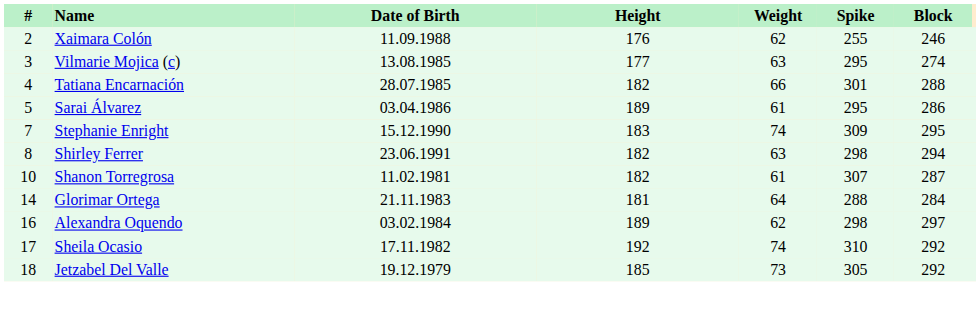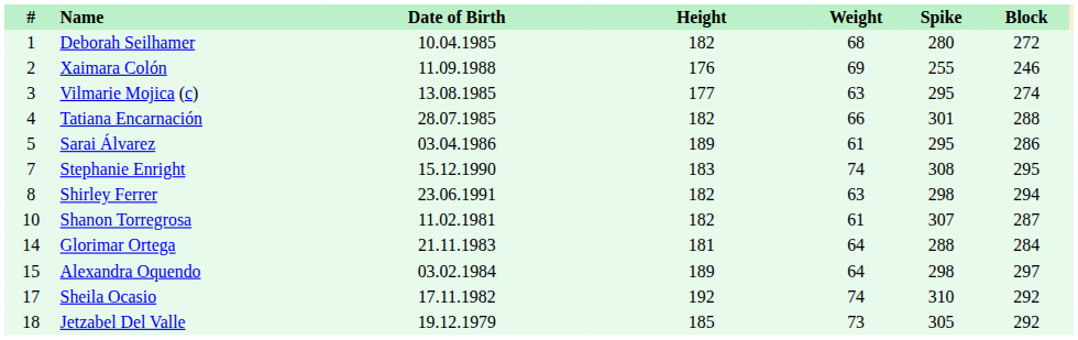 <table border=0 cellpadding=2 cellspacing=0  |- bgcolor=#FFECCE style="text-align:center; font-size:90%;" width=100%>
 <tr bgcolor=#BBF0C9>
 <th width=5%>#</th>
 <th width=25% align=left>Name</th>
 <th width=25%>Date of Birth</th>
 <th width=21%>Height</th>
 <th width=8%>Weight</th>
 <th width=8%>Spike</th>
 <th width=8%>Block</th>
 </tr>
 <tr bgcolor=#E7FAEC>
+<td>1</td>
+<td align=left><a href='#'>Deborah Seilhamer</a></td>
+<td>10.04.1985</td>
+<td>182</td>
+<td>68</td>
+<td>280</td>
+<td>272</td>
+<td></td>
+</tr>
+<tr bgcolor=#E7FAEC>
 <td>2</td>
 <td align=left><a href='#'>Xaimara Colón</a></td>
 <td>11.09.1988</td>
 <td>176</td>
-<td>62</td>
+<td>69</td>
 <td>255</td>
 <td>246</td>
 <td></td>
 </tr>
 <tr bgcolor=#E7FAEC>
 <td>3</td>
 <td align=left><a href='#'>Vilmarie Mojica</a> (<a href='#'>c</a>)</td>
 <td>13.08.1985</td>
 <td>177</td>
 <td>63</td>
 <td>295</td>
 <td>274</td>
 <td></td>
 </tr>
 <tr bgcolor=#E7FAEC>
 <td>4</td>
 <td align=left><a href='#'>Tatiana Encarnación</a></td>
 <td>28.07.1985</td>
 <td>182</td>
 <td>66</td>
 <td>301</td>
 <td>288</td>
 <td></td>
 </tr>
 <tr bgcolor=#E7FAEC>
 <td>5</td>
 <td align=left><a href='#'>Sarai Álvarez</a></td>
 <td>03.04.1986</td>
 <td>189</td>
 <td>61</td>
 <td>295</td>
 <td>286</td>
 <td></td>
 </tr>
 <tr bgcolor=#E7FAEC>
 <td>7</td>
 <td align=left><a href='#'>Stephanie Enright</a></td>
 <td>15.12.1990</td>
 <td>183</td>
 <td>74</td>
-<td>309</td>
+<td>308</td>
 <td>295</td>
 <td></td>
 </tr>
 <tr bgcolor=#E7FAEC>
 <td>8</td>
 <td align=left><a href='#'>Shirley Ferrer</a></td>
 <td>23.06.1991</td>
 <td>182</td>
 <td>63</td>
 <td>298</td>
 <td>294</td>
 <td></td>
 </tr>
 <tr bgcolor=#E7FAEC>
 <td>10</td>
 <td align=left><a href='#'>Shanon Torregrosa</a></td>
 <td>11.02.1981</td>
 <td>182</td>
 <td>61</td>
 <td>307</td>
 <td>287</td>
 <td></td>
 </tr>
 <tr bgcolor=#E7FAEC>
 <td>14</td>
 <td align=left><a href='#'>Glorimar Ortega</a></td>
 <td>21.11.1983</td>
 <td>181</td>
 <td>64</td>
 <td>288</td>
 <td>284</td>
 <td></td>
 </tr>
 <tr bgcolor=#E7FAEC>
-<td>16</td>
+<td>15</td>
 <td align=left><a href='#'>Alexandra Oquendo</a></td>
 <td>03.02.1984</td>
 <td>189</td>
-<td>62</td>
+<td>64</td>
 <td>298</td>
 <td>297</td>
 <td></td>
 </tr>
 <tr bgcolor=#E7FAEC>
 <td>17</td>
 <td align=left><a href='#'>Sheila Ocasio</a></td>
 <td>17.11.1982</td>
 <td>192</td>
 <td>74</td>
 <td>310</td>
 <td>292</td>
 <td></td>
 </tr>
 <tr bgcolor=#E7FAEC>
 <td>18</td>
 <td align=left><a href='#'>Jetzabel Del Valle</a></td>
 <td>19.12.1979</td>
 <td>185</td>
 <td>73</td>
 <td>305</td>
 <td>292</td>
 <td></td>
 </tr>
 </table>
